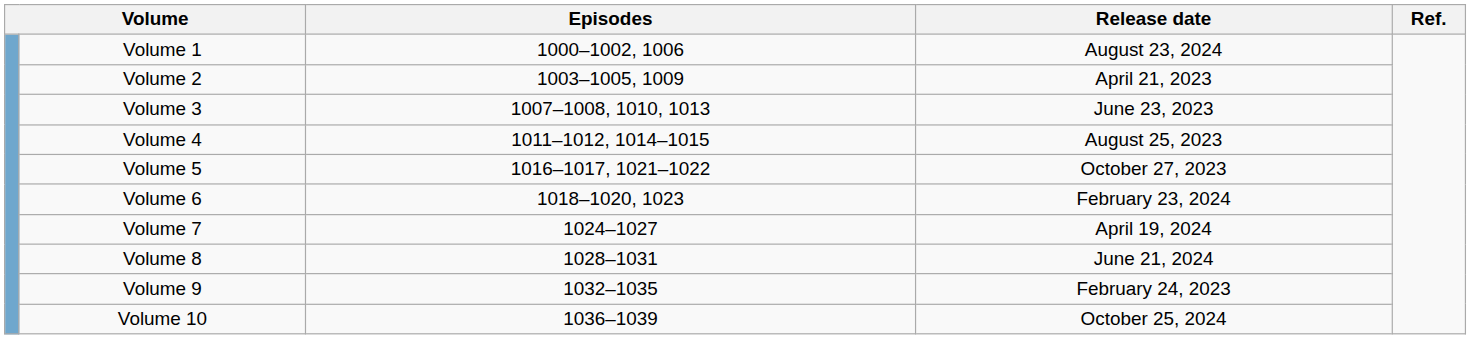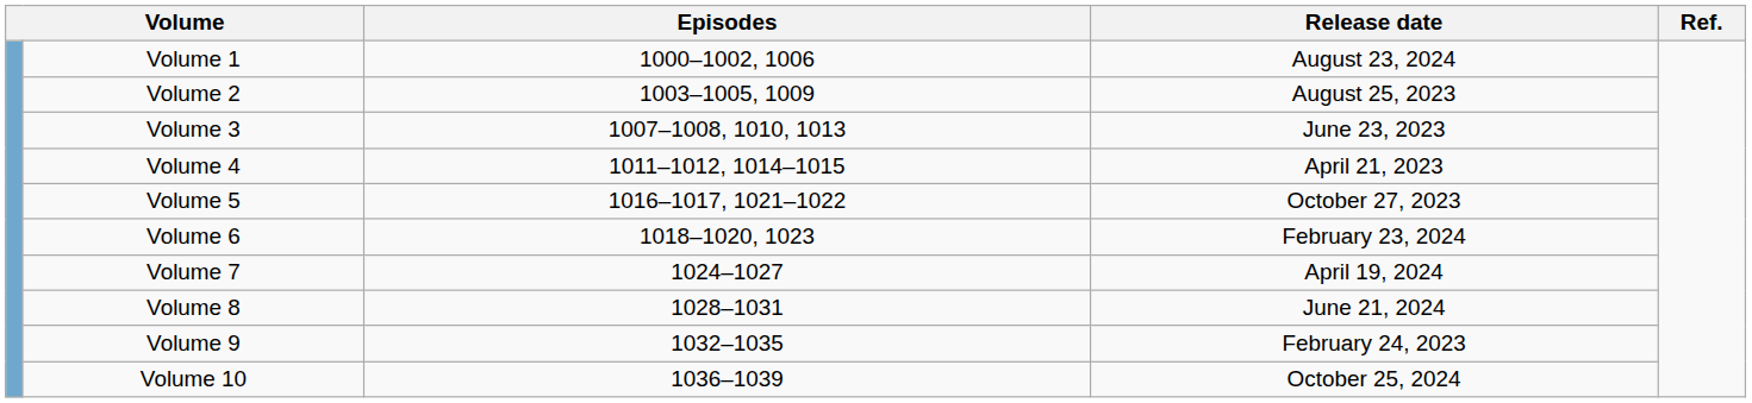 <table class="wikitable" style="text-align: center; width: 98%;">
 <tr>
 <th colspan="2" scope="column">Volume</th>
 <th scope="column">Episodes</th>
 <th scope="column">Release date</th>
 <th width="5%" scope="column">Ref.</th>
 </tr>
 <tr>
 <td rowspan="10" width="1%" style="background: #6fa7cd;"></td>
 <td>Volume 1</td>
 <td>1000–1002, 1006</td>
 <td>August 23, 2024</td>
 <td rowspan="10"></td>
 </tr>
 <tr>
 <td>Volume 2</td>
 <td>1003–1005, 1009</td>
-<td>April 21, 2023</td>
+<td>August 25, 2023</td>
 </tr>
 <tr>
 <td>Volume 3</td>
 <td>1007–1008, 1010, 1013</td>
 <td>June 23, 2023</td>
 </tr>
 <tr>
 <td>Volume 4</td>
 <td>1011–1012, 1014–1015</td>
-<td>August 25, 2023</td>
+<td>April 21, 2023</td>
 </tr>
 <tr>
 <td>Volume 5</td>
 <td>1016–1017, 1021–1022</td>
 <td>October 27, 2023</td>
 </tr>
 <tr>
 <td>Volume 6</td>
 <td>1018–1020, 1023</td>
 <td>February 23, 2024</td>
 </tr>
 <tr>
 <td>Volume 7</td>
 <td>1024–1027</td>
 <td>April 19, 2024</td>
 </tr>
 <tr>
 <td>Volume 8</td>
 <td>1028–1031</td>
 <td>June 21, 2024</td>
 </tr>
 <tr>
 <td>Volume 9</td>
 <td>1032–1035</td>
 <td>February 24, 2023</td>
 </tr>
 <tr>
 <td>Volume 10</td>
 <td>1036–1039</td>
 <td>October 25, 2024</td>
 </tr>
 </table>
